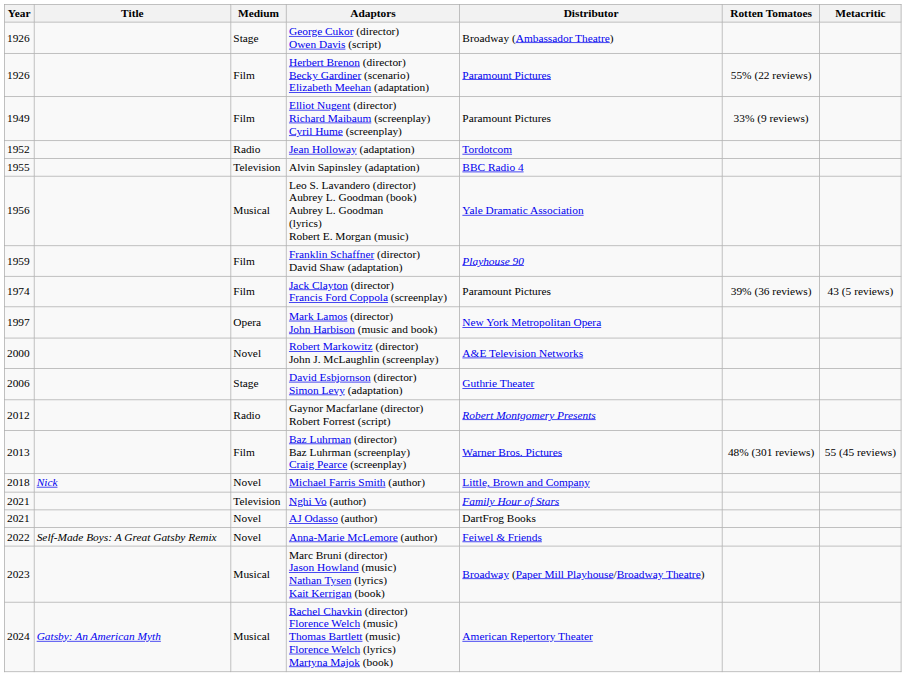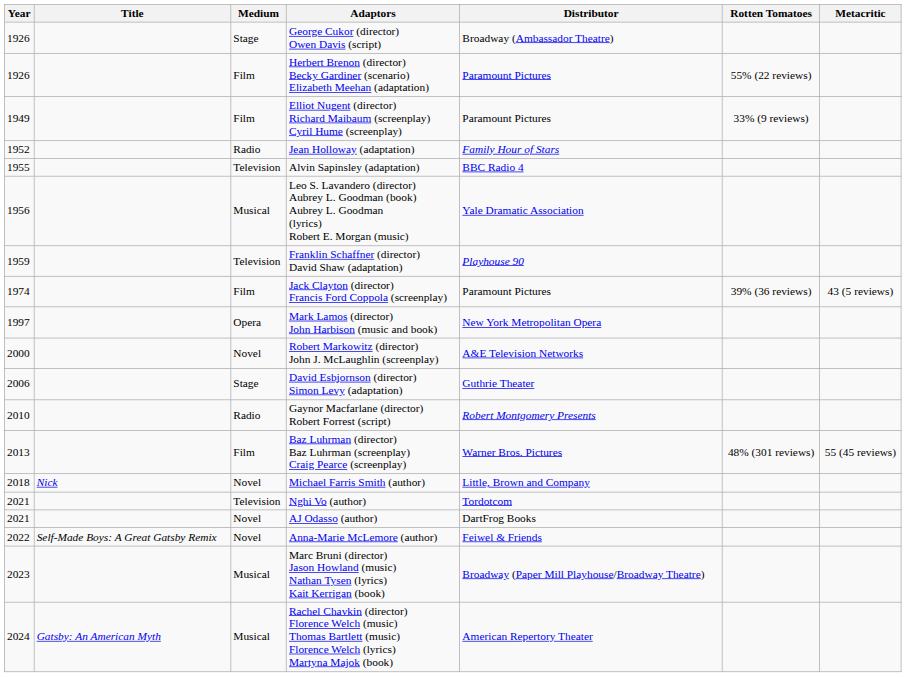 <table class="wikitable sortable" width="100%">
 <tr>
 <th>Year</th>
 <th>Title</th>
 <th>Medium</th>
 <th>Adaptors</th>
 <th>Distributor</th>
 <th>Rotten Tomatoes</th>
 <th>Metacritic</th>
 </tr>
 <tr>
 <td>1926</td>
 <td></td>
 <td>Stage</td>
 <td><a href='#'>George Cukor</a> (director)<br><a href='#'>Owen Davis</a> (script)</td>
 <td>Broadway (<a href='#'>Ambassador Theatre</a>)</td>
 <td></td>
 <td></td>
 </tr>
 <tr>
 <td>1926</td>
 <td></td>
 <td>Film</td>
 <td><a href='#'>Herbert Brenon</a> (director)<br><a href='#'>Becky Gardiner</a> (scenario)<br><a href='#'>Elizabeth Meehan</a> (adaptation)</td>
 <td><a href='#'>Paramount Pictures</a></td>
 <td class="wikitable sortable" style="text-align: center">55% (22 reviews)</td>
 <td></td>
 </tr>
 <tr>
 <td>1949</td>
 <td></td>
 <td>Film</td>
 <td><a href='#'>Elliot Nugent</a> (director)<br><a href='#'>Richard Maibaum</a> (screenplay)<br><a href='#'>Cyril Hume</a> (screenplay)</td>
 <td>Paramount Pictures</td>
 <td class="wikitable sortable" style="text-align: center">33% (9 reviews)</td>
 <td></td>
 </tr>
 <tr>
 <td>1952</td>
 <td></td>
 <td>Radio</td>
 <td><a href='#'>Jean Holloway</a> (adaptation)<br></td>
-<td><a href='#'>Tordotcom</a></td>
+<td><em><a href='#'>Family Hour of Stars</a></em></td>
 <td></td>
 <td></td>
 </tr>
 <tr>
 <td>1955</td>
 <td></td>
 <td>Television</td>
 <td>Alvin Sapinsley (adaptation)</td>
 <td><a href='#'>BBC Radio 4</a></td>
 <td></td>
 <td></td>
 </tr>
 <tr>
 <td>1956</td>
 <td></td>
 <td>Musical</td>
 <td>Leo S. Lavandero (director)<br>Aubrey L. Goodman (book)<br>Aubrey L. Goodman<br>(lyrics)<br>Robert E. Morgan (music)</td>
 <td><a href='#'>Yale Dramatic Association</a></td>
 <td></td>
 <td></td>
 </tr>
 <tr>
 <td>1959</td>
 <td></td>
-<td>Film</td>
+<td>Television</td>
 <td><a href='#'>Franklin Schaffner</a> (director)<br>David Shaw (adaptation)</td>
 <td><em><a href='#'>Playhouse 90</a></em></td>
 <td></td>
 <td></td>
 </tr>
 <tr>
 <td>1974</td>
 <td></td>
 <td>Film</td>
 <td><a href='#'>Jack Clayton</a> (director)<br><a href='#'>Francis Ford Coppola</a> (screenplay)</td>
 <td>Paramount Pictures</td>
 <td class="wikitable sortable" style="text-align: center">39% (36 reviews)</td>
 <td class="wikitable sortable" style="text-align: center">43 (5 reviews)</td>
 </tr>
 <tr>
 <td>1997</td>
 <td></td>
 <td>Opera</td>
 <td><a href='#'>Mark Lamos</a> (director)<br><a href='#'>John Harbison</a> (music and book)</td>
 <td><a href='#'>New York Metropolitan Opera</a></td>
 <td></td>
 <td></td>
 </tr>
 <tr>
 <td>2000</td>
 <td></td>
 <td>Novel</td>
 <td><a href='#'>Robert Markowitz</a> (director)<br>John J. McLaughlin (screenplay)</td>
 <td><a href='#'>A&E Television Networks</a></td>
 <td></td>
 <td></td>
 </tr>
 <tr>
 <td>2006</td>
 <td></td>
 <td>Stage</td>
 <td><a href='#'>David Esbjornson</a> (director)<br><a href='#'>Simon Levy</a> (adaptation)</td>
 <td><a href='#'>Guthrie Theater</a></td>
 <td></td>
 <td></td>
 </tr>
 <tr>
-<td>2012</td>
+<td>2010</td>
 <td></td>
 <td>Radio</td>
 <td>Gaynor Macfarlane (director)<br>Robert Forrest (script)</td>
 <td><em><a href='#'>Robert Montgomery Presents</a></em></td>
 <td></td>
 <td></td>
 </tr>
 <tr>
 <td>2013</td>
 <td></td>
 <td>Film</td>
 <td><a href='#'>Baz Luhrman</a> (director)<br>Baz Luhrman (screenplay)<br><a href='#'>Craig Pearce</a> (screenplay)</td>
 <td><a href='#'>Warner Bros. Pictures</a></td>
 <td class="wikitable sortable" style="text-align: center">48% (301 reviews)</td>
 <td class="wikitable sortable" style="text-align: center">55 (45 reviews)</td>
 </tr>
 <tr>
 <td>2018</td>
 <td><em><a href='#'>Nick</a></em></td>
 <td>Novel</td>
 <td><a href='#'>Michael Farris Smith</a> (author)</td>
 <td><a href='#'>Little, Brown and Company</a></td>
 <td></td>
 <td></td>
 </tr>
 <tr>
 <td>2021</td>
 <td></td>
 <td>Television</td>
 <td><a href='#'>Nghi Vo</a> (author)</td>
-<td><em><a href='#'>Family Hour of Stars</a></em></td>
+<td><a href='#'>Tordotcom</a></td>
 <td></td>
 <td></td>
 </tr>
 <tr>
 <td>2021</td>
 <td></td>
 <td>Novel</td>
 <td><a href='#'>AJ Odasso</a> (author)</td>
 <td>DartFrog Books</td>
 <td></td>
 <td></td>
 </tr>
 <tr>
 <td>2022</td>
 <td><em>Self-Made Boys: A Great Gatsby Remix</em></td>
 <td>Novel</td>
 <td><a href='#'>Anna-Marie McLemore</a> (author)</td>
 <td><a href='#'>Feiwel & Friends</a></td>
 <td></td>
 <td></td>
 </tr>
 <tr>
 <td>2023</td>
 <td></td>
 <td>Musical</td>
 <td>Marc Bruni (director)<br><a href='#'>Jason Howland</a> (music)<br><a href='#'>Nathan Tysen</a> (lyrics)<br><a href='#'>Kait Kerrigan</a> (book)</td>
 <td><a href='#'>Broadway</a> (<a href='#'>Paper Mill Playhouse</a>/<a href='#'>Broadway Theatre</a>)</td>
 <td></td>
 <td></td>
 </tr>
 <tr>
 <td>2024</td>
 <td><em><a href='#'>Gatsby: An American Myth</a></em></td>
 <td>Musical</td>
 <td><a href='#'>Rachel Chavkin</a> (director)<br><a href='#'>Florence Welch</a> (music)<br><a href='#'>Thomas Bartlett</a> (music)<br><a href='#'>Florence Welch</a> (lyrics)<br><a href='#'>Martyna Majok</a> (book)</td>
 <td><a href='#'>American Repertory Theater</a></td>
 <td></td>
 <td></td>
 </tr>
 </table>
